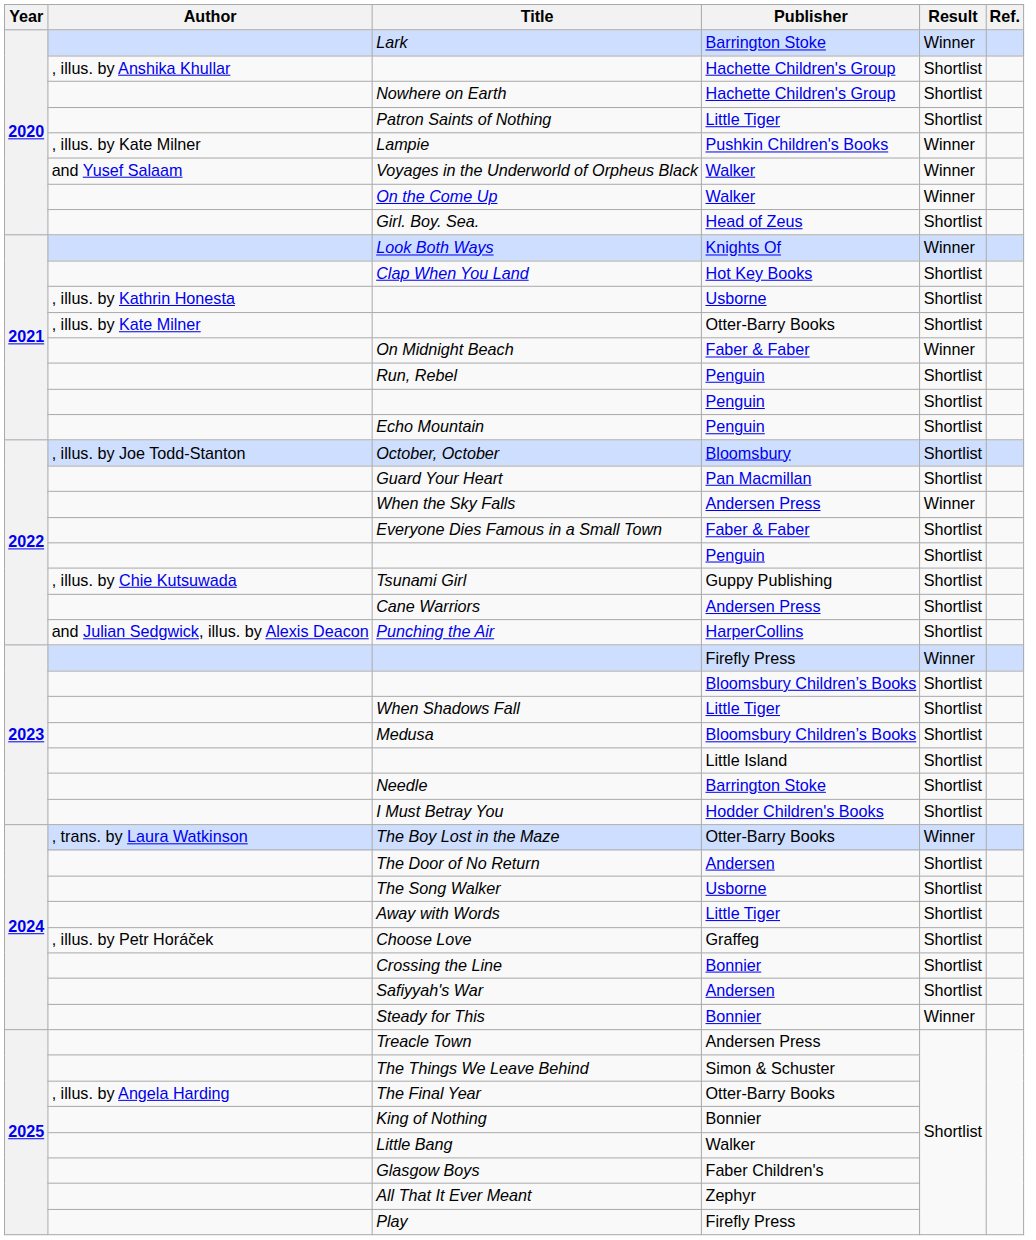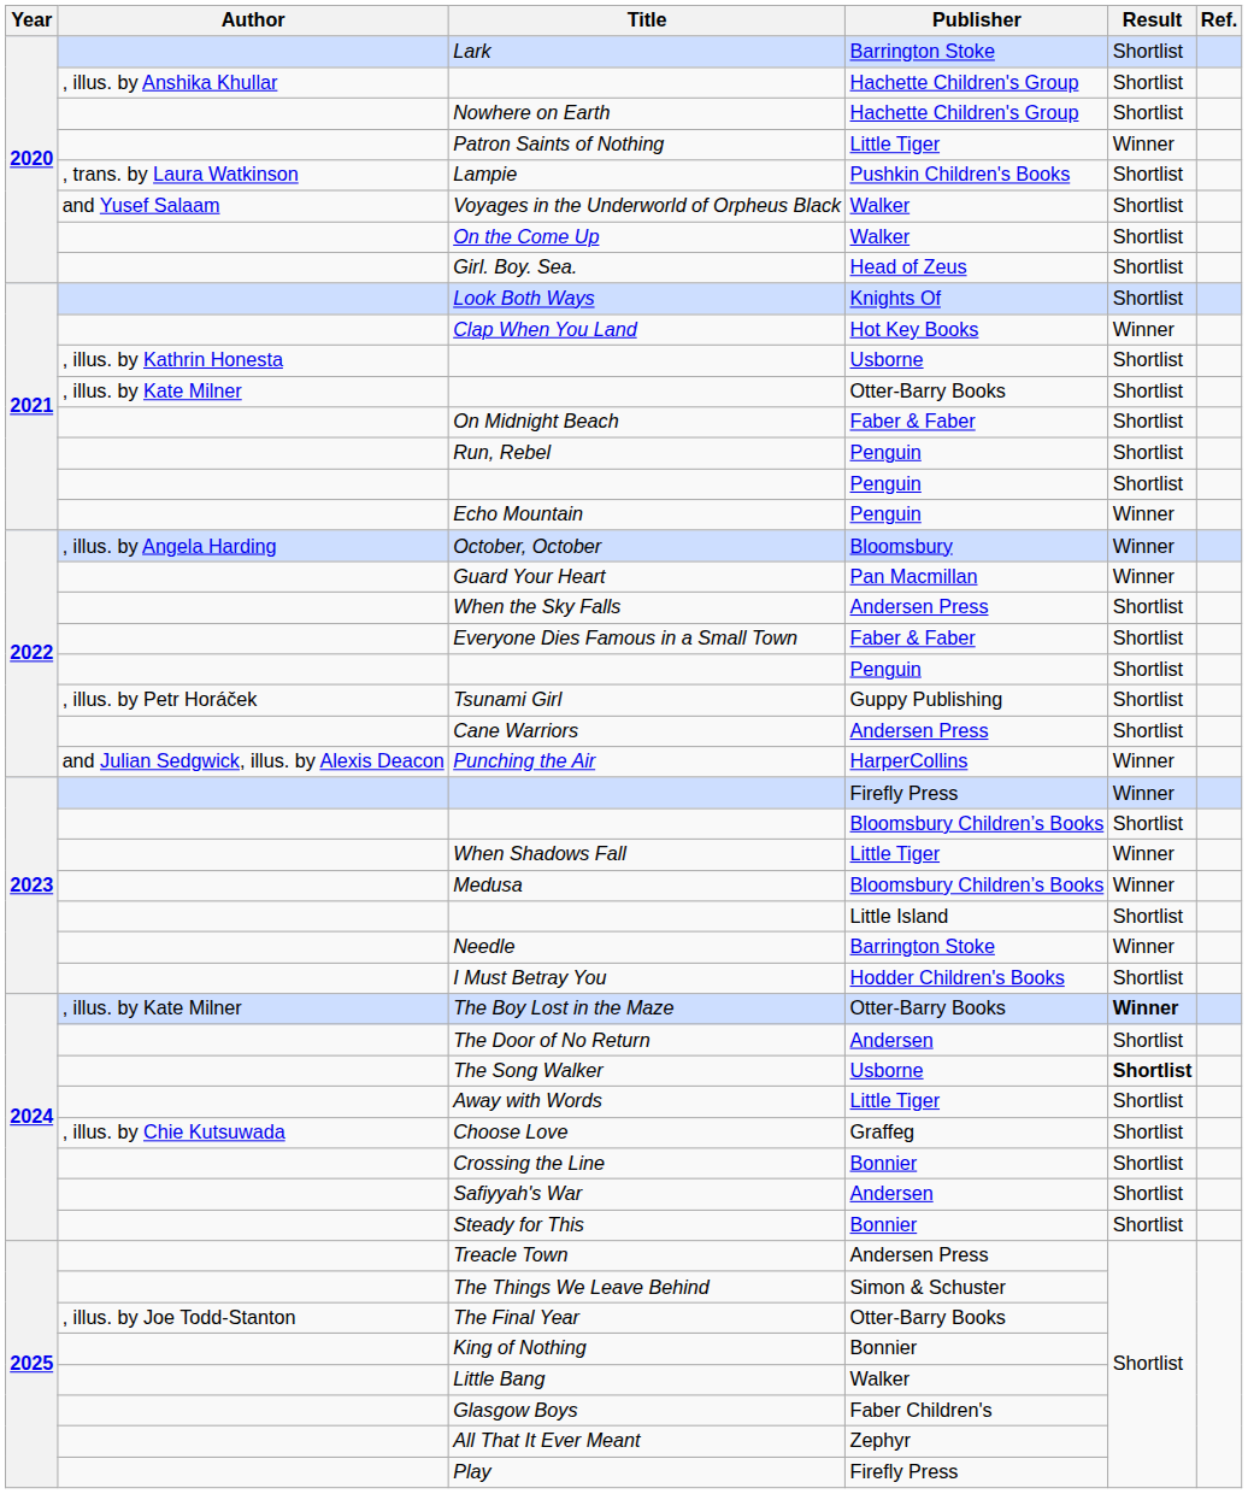 <table class="wikitable sortable mw-collapsible">
 <tr>
 <th>Year</th>
 <th>Author</th>
 <th>Title</th>
 <th>Publisher</th>
 <th>Result</th>
 <th>Ref.</th>
 </tr>
 <tr style="background:#cddeff">
 <th rowspan="8"><a href='#'>2020</a></th>
 <td></td>
 <td><em>Lark</em></td>
 <td><a href='#'>Barrington Stoke</a></td>
-<td>Winner</td>
+<td>Shortlist</td>
 <td></td>
 </tr>
 <tr>
 <td>, illus. by <a href='#'>Anshika Khullar</a></td>
 <td></td>
 <td><a href='#'>Hachette Children's Group</a></td>
 <td>Shortlist</td>
 <td></td>
 </tr>
 <tr>
 <td></td>
 <td><em>Nowhere on Earth</em></td>
 <td><a href='#'>Hachette Children's Group</a></td>
 <td>Shortlist</td>
 <td></td>
 </tr>
 <tr>
 <td></td>
 <td><em>Patron Saints of Nothing</em></td>
 <td><a href='#'>Little Tiger</a></td>
-<td>Shortlist</td>
+<td>Winner</td>
 <td></td>
 </tr>
 <tr>
-<td>, illus. by Kate Milner</td>
+<td>, trans. by <a href='#'>Laura Watkinson</a></td>
 <td><em>Lampie</em></td>
 <td><a href='#'>Pushkin Children's Books</a></td>
-<td>Winner</td>
+<td>Shortlist</td>
 <td></td>
 </tr>
 <tr>
 <td> and <a href='#'>Yusef Salaam</a></td>
 <td><em>Voyages in the Underworld of Orpheus Black</em></td>
 <td><a href='#'>Walker</a></td>
-<td>Winner</td>
+<td>Shortlist</td>
 <td></td>
 </tr>
 <tr>
 <td></td>
 <td><em><a href='#'>On the Come Up</a></em></td>
 <td><a href='#'>Walker</a></td>
-<td>Winner</td>
+<td>Shortlist</td>
 <td></td>
 </tr>
 <tr>
 <td></td>
 <td><em>Girl. Boy. Sea.</em></td>
 <td><a href='#'>Head of Zeus</a></td>
 <td>Shortlist</td>
 <td></td>
 </tr>
 <tr style="background:#cddeff">
 <th rowspan="8"><a href='#'>2021</a></th>
 <td></td>
 <td><em><a href='#'>Look Both Ways</a></em></td>
 <td><a href='#'>Knights Of</a></td>
-<td>Winner</td>
+<td>Shortlist</td>
 <td></td>
 </tr>
 <tr>
 <td></td>
 <td><em><a href='#'>Clap When You Land</a></em></td>
 <td><a href='#'>Hot Key Books</a></td>
-<td>Shortlist</td>
+<td>Winner</td>
 <td></td>
 </tr>
 <tr>
 <td>,  illus. by <a href='#'>Kathrin Honesta</a></td>
 <td><em></em></td>
 <td><a href='#'>Usborne</a></td>
 <td>Shortlist</td>
 <td></td>
 </tr>
 <tr>
 <td>,  illus. by <a href='#'>Kate Milner</a></td>
 <td><em></em></td>
 <td>Otter-Barry Books</td>
 <td>Shortlist</td>
 <td></td>
 </tr>
 <tr>
 <td></td>
 <td><em>On Midnight Beach</em></td>
 <td><a href='#'>Faber & Faber</a></td>
-<td>Winner</td>
+<td>Shortlist</td>
 <td></td>
 </tr>
 <tr>
 <td></td>
 <td><em>Run, Rebel</em></td>
 <td><a href='#'>Penguin</a></td>
 <td>Shortlist</td>
 <td></td>
 </tr>
 <tr>
 <td></td>
 <td><em></em></td>
 <td><a href='#'>Penguin</a></td>
 <td>Shortlist</td>
 <td></td>
 </tr>
 <tr>
 <td></td>
 <td><em>Echo Mountain</em></td>
 <td><a href='#'>Penguin</a></td>
-<td>Shortlist</td>
+<td>Winner</td>
 <td></td>
 </tr>
 <tr style="background:#cddeff">
 <th rowspan="8"><a href='#'>2022</a></th>
-<td>, illus. by Joe Todd-Stanton</td>
+<td>,  illus. by <a href='#'>Angela Harding</a></td>
 <td><em>October, October</em></td>
 <td><a href='#'>Bloomsbury</a></td>
-<td>Shortlist</td>
+<td>Winner</td>
 <td></td>
 </tr>
 <tr>
 <td></td>
 <td><em>Guard Your Heart</em></td>
 <td><a href='#'>Pan Macmillan</a></td>
-<td>Shortlist</td>
+<td>Winner</td>
 <td></td>
 </tr>
 <tr>
 <td></td>
 <td><em>When the Sky Falls</em></td>
 <td><a href='#'>Andersen Press</a></td>
-<td>Winner</td>
+<td>Shortlist</td>
 <td></td>
 </tr>
 <tr>
 <td></td>
 <td><em>Everyone Dies Famous in a Small Town</em></td>
 <td><a href='#'>Faber & Faber</a></td>
 <td>Shortlist</td>
 <td></td>
 </tr>
 <tr>
 <td></td>
 <td></td>
 <td><a href='#'>Penguin</a></td>
 <td>Shortlist</td>
 <td></td>
 </tr>
 <tr>
-<td>,  illus. by <a href='#'>Chie Kutsuwada</a></td>
+<td>, illus. by Petr Horáček</td>
 <td><em>Tsunami Girl</em></td>
 <td>Guppy Publishing</td>
 <td>Shortlist</td>
 <td></td>
 </tr>
 <tr>
 <td></td>
 <td><em>Cane Warriors</em></td>
 <td><a href='#'>Andersen Press</a></td>
 <td>Shortlist</td>
 <td></td>
 </tr>
 <tr>
 <td> and <a href='#'>Julian Sedgwick</a>,  illus. by <a href='#'>Alexis Deacon</a></td>
 <td><em><a href='#'>Punching the Air</a></em></td>
 <td><a href='#'>HarperCollins</a></td>
-<td>Shortlist</td>
+<td>Winner</td>
 <td></td>
 </tr>
 <tr style="background:#cddeff">
 <th rowspan="7"><a href='#'>2023</a></th>
 <td></td>
 <td></td>
 <td>Firefly Press</td>
 <td>Winner</td>
 <td></td>
 </tr>
 <tr>
 <td></td>
 <td></td>
 <td><a href='#'>Bloomsbury Children’s Books</a></td>
 <td>Shortlist</td>
 <td></td>
 </tr>
 <tr>
 <td></td>
 <td><em>When Shadows Fall</em></td>
 <td><a href='#'>Little Tiger</a></td>
-<td>Shortlist</td>
+<td>Winner</td>
 <td></td>
 </tr>
 <tr>
 <td></td>
 <td><em>Medusa</em></td>
 <td><a href='#'>Bloomsbury Children’s Books</a></td>
-<td>Shortlist</td>
+<td>Winner</td>
 <td></td>
 </tr>
 <tr>
 <td></td>
 <td></td>
 <td>Little Island</td>
 <td>Shortlist</td>
 <td></td>
 </tr>
 <tr>
 <td></td>
 <td><em>Needle</em></td>
 <td><a href='#'>Barrington Stoke</a></td>
-<td>Shortlist</td>
+<td>Winner</td>
 <td></td>
 </tr>
 <tr>
 <td></td>
 <td><em>I Must Betray You</em></td>
 <td><a href='#'>Hodder Children's Books</a></td>
 <td>Shortlist</td>
 <td></td>
 </tr>
 <tr style="background:#cddeff">
 <th rowspan="8"><a href='#'>2024</a></th>
-<td>, trans. by <a href='#'>Laura Watkinson</a></td>
+<td>, illus. by Kate Milner</td>
 <td><em>The Boy Lost in the Maze</em></td>
 <td>Otter-Barry Books</td>
-<td>Winner</td>
+<td><strong>Winner</strong></td>
 <td></td>
 </tr>
 <tr>
 <td></td>
 <td><em>The Door of No Return</em></td>
 <td><a href='#'>Andersen</a></td>
 <td>Shortlist</td>
 <td></td>
 </tr>
 <tr>
 <td></td>
 <td><em>The Song Walker</em></td>
 <td><a href='#'>Usborne</a></td>
-<td>Shortlist</td>
+<td><strong>Shortlist</strong></td>
 <td></td>
 </tr>
 <tr>
 <td></td>
 <td><em>Away with Words</em></td>
 <td><a href='#'>Little Tiger</a></td>
 <td>Shortlist</td>
 <td></td>
 </tr>
 <tr>
-<td>, illus. by Petr Horáček</td>
+<td>,  illus. by <a href='#'>Chie Kutsuwada</a></td>
 <td><em>Choose Love</em></td>
 <td>Graffeg</td>
 <td>Shortlist</td>
 <td></td>
 </tr>
 <tr>
 <td></td>
 <td><em>Crossing the Line</em></td>
 <td><a href='#'>Bonnier</a></td>
 <td>Shortlist</td>
 <td></td>
 </tr>
 <tr>
 <td></td>
 <td><em>Safiyyah's War</em></td>
 <td><a href='#'>Andersen</a></td>
 <td>Shortlist</td>
 <td></td>
 </tr>
 <tr>
 <td></td>
 <td><em>Steady for This</em></td>
 <td><a href='#'>Bonnier</a></td>
-<td>Winner</td>
+<td>Shortlist</td>
 <td></td>
 </tr>
 <tr>
 <th rowspan="8"><a href='#'>2025</a></th>
 <td></td>
 <td><em>Treacle Town</em></td>
 <td>Andersen Press</td>
 <td rowspan="8">Shortlist</td>
 <td rowspan="8"></td>
 </tr>
 <tr>
 <td></td>
 <td><em>The Things We Leave Behind</em></td>
 <td>Simon & Schuster</td>
 </tr>
 <tr>
-<td>,  illus. by <a href='#'>Angela Harding</a></td>
+<td>, illus. by Joe Todd-Stanton</td>
 <td><em>The Final Year</em></td>
 <td>Otter-Barry Books</td>
 </tr>
 <tr>
 <td></td>
 <td><em>King of Nothing</em></td>
 <td>Bonnier</td>
 </tr>
 <tr>
 <td></td>
 <td><em>Little Bang</em></td>
 <td>Walker</td>
 </tr>
 <tr>
 <td></td>
 <td><em>Glasgow Boys</em></td>
 <td>Faber Children's</td>
 </tr>
 <tr>
 <td></td>
 <td><em>All That It Ever Meant</em></td>
 <td>Zephyr</td>
 </tr>
 <tr>
 <td></td>
 <td><em>Play</em></td>
 <td>Firefly Press</td>
 </tr>
 </table>
